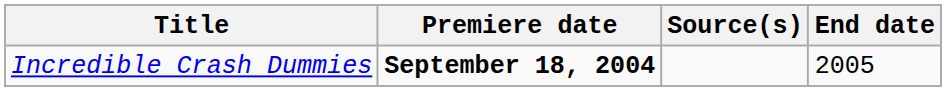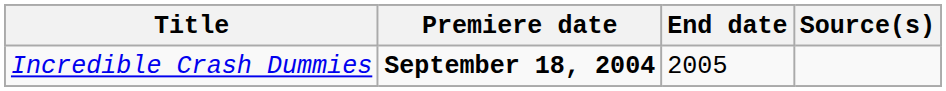 <table class="wikitable sortable">
 <tr>
 <th>Title</th>
 <th>Premiere date</th>
+<th>End date</th>
 <th>Source(s)</th>
-<th>End date</th>
 </tr>
 <tr>
 <td><em><a href='#'>Incredible Crash Dummies</a></em></td>
 <td><strong>September 18, 2004</strong></td>
+<td>2005</td>
 <td></td>
-<td>2005</td>
 </tr>
 </table>
